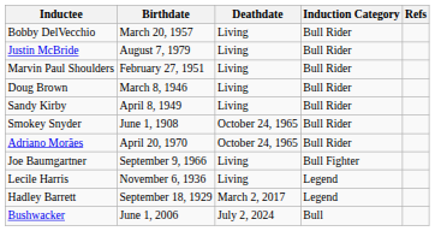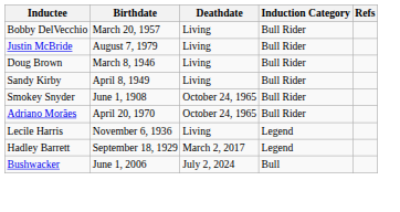 <table class="wikitable">
 <tr>
 <th>Inductee</th>
 <th>Birthdate</th>
 <th>Deathdate</th>
 <th>Induction Category</th>
 <th>Refs</th>
 </tr>
 <tr>
 <td>Bobby DelVecchio</td>
 <td>March 20, 1957</td>
 <td>Living</td>
 <td>Bull Rider</td>
 <td></td>
 </tr>
 <tr>
 <td><a href='#'>Justin McBride</a></td>
 <td>August 7, 1979</td>
-<td>Living</td>
-<td>Bull Rider</td>
-<td></td>
-</tr>
-<tr>
-<td>Marvin Paul Shoulders</td>
-<td>February 27, 1951</td>
 <td>Living</td>
 <td>Bull Rider</td>
 <td></td>
 </tr>
 <tr>
 <td>Doug Brown</td>
 <td>March 8, 1946</td>
 <td>Living</td>
 <td>Bull Rider</td>
 <td></td>
 </tr>
 <tr>
 <td>Sandy Kirby</td>
 <td>April 8, 1949</td>
 <td>Living</td>
 <td>Bull Rider</td>
 <td></td>
 </tr>
 <tr>
 <td>Smokey Snyder</td>
 <td>June 1, 1908</td>
 <td>October 24, 1965</td>
 <td>Bull Rider</td>
 <td></td>
 </tr>
 <tr>
 <td><a href='#'>Adriano Morães</a></td>
 <td>April 20, 1970</td>
 <td>October 24, 1965</td>
 <td>Bull Rider</td>
 <td></td>
 </tr>
 <tr>
-<td>Joe Baumgartner</td>
-<td>September 9, 1966</td>
-<td>Living</td>
-<td>Bull Fighter</td>
-<td></td>
-</tr>
-<tr>
 <td>Lecile Harris</td>
 <td>November 6, 1936</td>
 <td>Living</td>
 <td>Legend</td>
 <td></td>
 </tr>
 <tr>
 <td>Hadley Barrett</td>
 <td>September 18, 1929</td>
 <td>March 2, 2017</td>
 <td>Legend</td>
 <td></td>
 </tr>
 <tr>
 <td><a href='#'>Bushwacker</a></td>
 <td>June 1, 2006</td>
 <td>July 2, 2024</td>
 <td>Bull</td>
 <td></td>
 </tr>
 </table>
